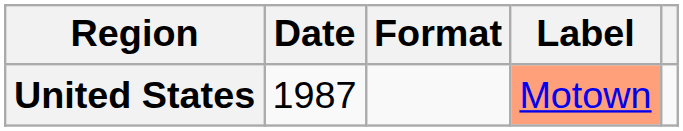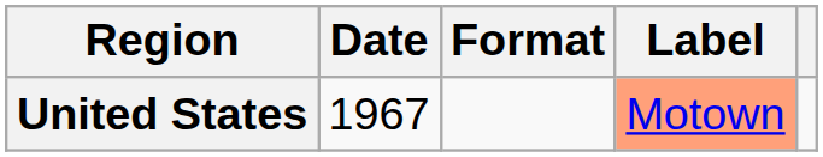 <table class="wikitable plainrowheaders">
 <tr>
 <th scope="col">Region</th>
 <th scope="col">Date</th>
 <th scope="col">Format</th>
 <th scope="col">Label</th>
 <th scope="col"></th>
 </tr>
 <tr>
 <th scope="row">United States</th>
-<td rowspan="1">1987</td>
+<td rowspan="1">1967</td>
 <td rowspan="1"></td>
 <td rowspan="1" style="background: lightsalmon;"><a href='#'>Motown</a></td>
 <td align="center"></td>
 </tr>
 </table>
